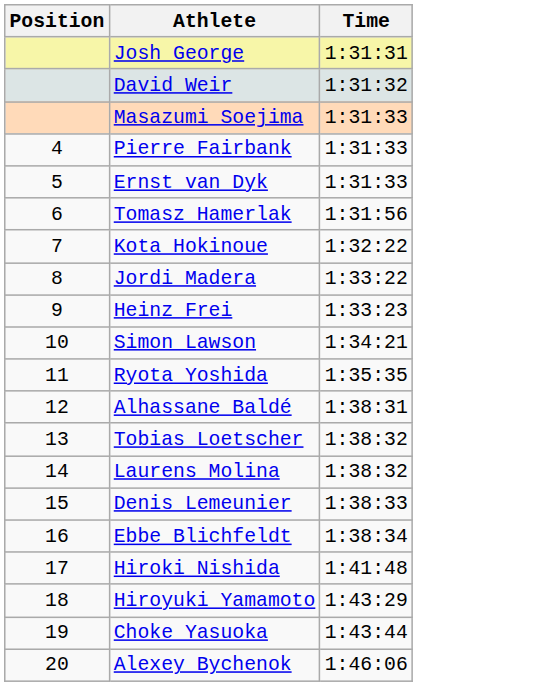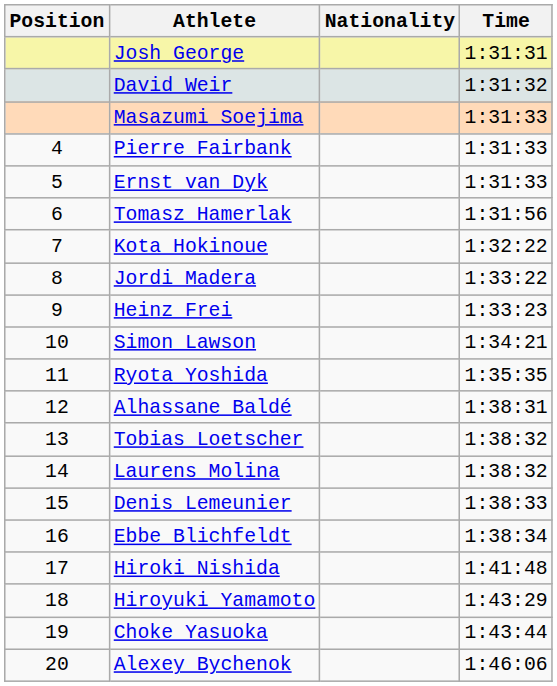 <table class="wikitable sortable">
 <tr>
 <th>Position</th>
 <th>Athlete</th>
+<th>Nationality</th>
 <th>Time</th>
 </tr>
 <tr bgcolor="#F7F6A8">
 <td align=center></td>
 <td><a href='#'>Josh George</a></td>
+<td></td>
 <td>1:31:31</td>
 </tr>
 <tr bgcolor="#DCE5E5">
 <td align=center></td>
 <td><a href='#'>David Weir</a></td>
+<td></td>
 <td>1:31:32</td>
 </tr>
 <tr bgcolor="#FFDAB9">
 <td align=center></td>
 <td><a href='#'>Masazumi Soejima</a></td>
+<td></td>
 <td>1:31:33</td>
 </tr>
 <tr>
 <td align=center>4</td>
 <td><a href='#'>Pierre Fairbank</a></td>
+<td></td>
 <td>1:31:33</td>
 </tr>
 <tr>
 <td align=center>5</td>
 <td><a href='#'>Ernst van Dyk</a></td>
+<td></td>
 <td>1:31:33</td>
 </tr>
 <tr>
 <td align=center>6</td>
 <td><a href='#'>Tomasz Hamerlak</a></td>
+<td></td>
 <td>1:31:56</td>
 </tr>
 <tr>
 <td align=center>7</td>
 <td><a href='#'>Kota Hokinoue</a></td>
+<td></td>
 <td>1:32:22</td>
 </tr>
 <tr>
 <td align=center>8</td>
 <td><a href='#'>Jordi Madera</a></td>
+<td></td>
 <td>1:33:22</td>
 </tr>
 <tr>
 <td align=center>9</td>
 <td><a href='#'>Heinz Frei</a></td>
+<td></td>
 <td>1:33:23</td>
 </tr>
 <tr>
 <td align=center>10</td>
 <td><a href='#'>Simon Lawson</a></td>
+<td></td>
 <td>1:34:21</td>
 </tr>
 <tr>
 <td align=center>11</td>
 <td><a href='#'>Ryota Yoshida</a></td>
+<td></td>
 <td>1:35:35</td>
 </tr>
 <tr>
 <td align=center>12</td>
 <td><a href='#'>Alhassane Baldé</a></td>
+<td></td>
 <td>1:38:31</td>
 </tr>
 <tr>
 <td align=center>13</td>
 <td><a href='#'>Tobias Loetscher</a></td>
+<td></td>
 <td>1:38:32</td>
 </tr>
 <tr>
 <td align=center>14</td>
 <td><a href='#'>Laurens Molina</a></td>
+<td></td>
 <td>1:38:32</td>
 </tr>
 <tr>
 <td align=center>15</td>
 <td><a href='#'>Denis Lemeunier</a></td>
+<td></td>
 <td>1:38:33</td>
 </tr>
 <tr>
 <td align=center>16</td>
 <td><a href='#'>Ebbe Blichfeldt</a></td>
+<td></td>
 <td>1:38:34</td>
 </tr>
 <tr>
 <td align=center>17</td>
 <td><a href='#'>Hiroki Nishida</a></td>
+<td></td>
 <td>1:41:48</td>
 </tr>
 <tr>
 <td align=center>18</td>
 <td><a href='#'>Hiroyuki Yamamoto</a></td>
+<td></td>
 <td>1:43:29</td>
 </tr>
 <tr>
 <td align=center>19</td>
 <td><a href='#'>Choke Yasuoka</a></td>
+<td></td>
 <td>1:43:44</td>
 </tr>
 <tr>
 <td align=center>20</td>
 <td><a href='#'>Alexey Bychenok</a></td>
+<td></td>
 <td>1:46:06</td>
 </tr>
 </table>
